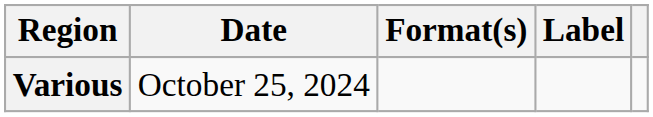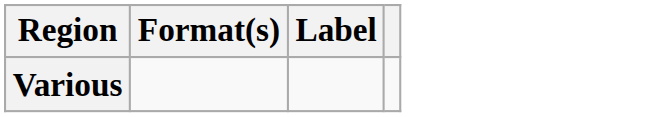 <table class="wikitable plainrowheaders">
 <tr>
 <th scope="col">Region</th>
-<th scope="col">Date</th>
 <th scope="col">Format(s)</th>
 <th scope="col">Label</th>
 <th scope="col"></th>
 </tr>
 <tr>
 <th scope="row">Various</th>
-<td>October 25, 2024</td>
 <td></td>
 <td></td>
 <td style="text-align:center;"></td>
 </tr>
 </table>
